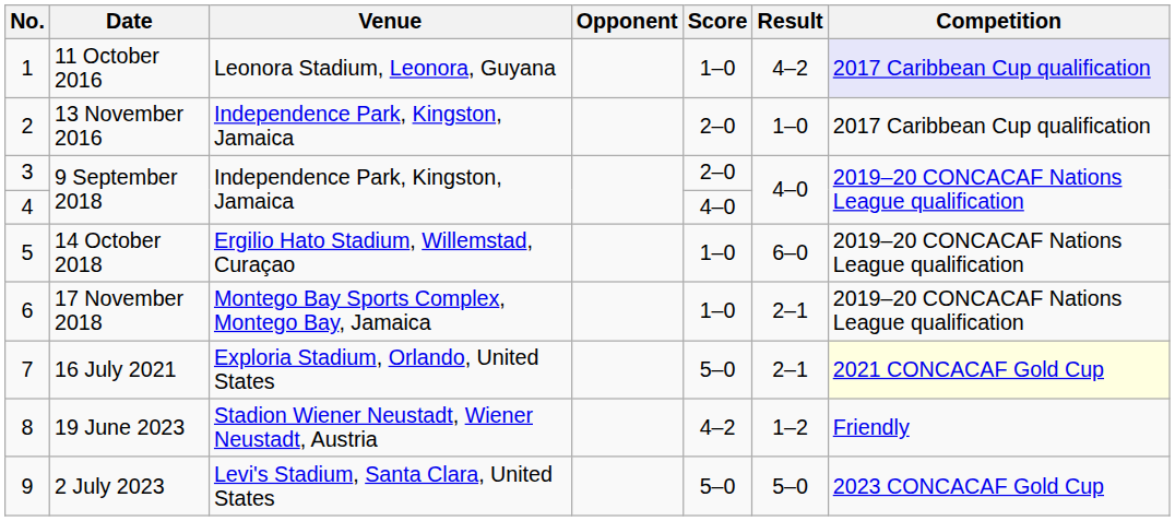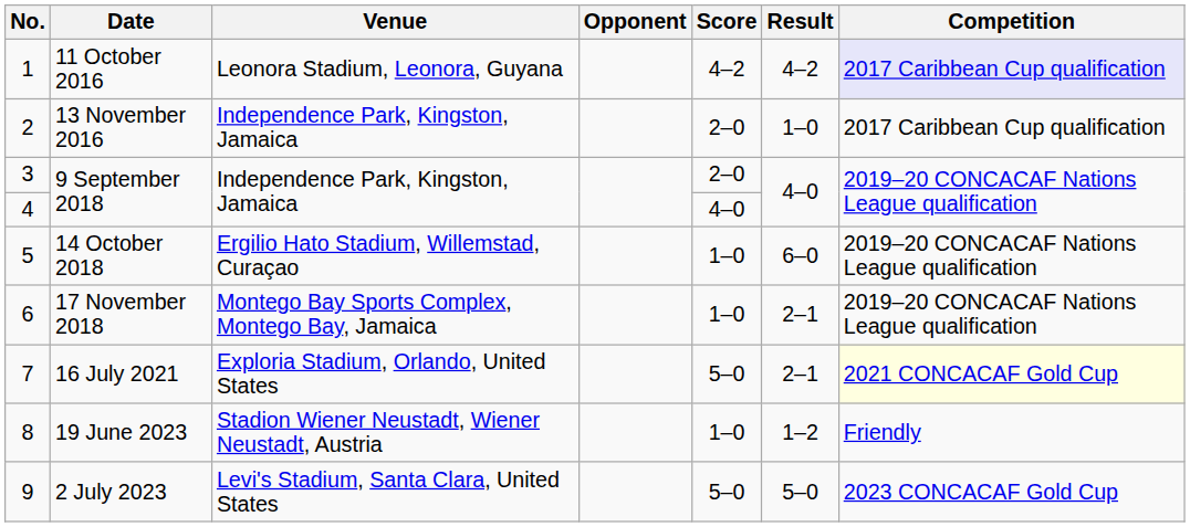 <table class="wikitable sortable">
 <tr>
 <th scope="col">No.</th>
 <th scope="col">Date</th>
 <th scope="col">Venue</th>
 <th scope="col">Opponent</th>
 <th scope="col">Score</th>
 <th scope="col">Result</th>
 <th scope="col">Competition</th>
 </tr>
 <tr>
 <td align="center">1</td>
 <td>11 October 2016</td>
 <td>Leonora Stadium, <a href='#'>Leonora</a>, Guyana</td>
 <td></td>
-<td align="center">1–0</td>
+<td align="center">4–2</td>
 <td align="center">4–2</td>
 <td style="background: lavender;"><a href='#'>2017 Caribbean Cup qualification</a></td>
 </tr>
 <tr>
 <td align="center">2</td>
 <td>13 November 2016</td>
 <td><a href='#'>Independence Park</a>, <a href='#'>Kingston</a>, Jamaica</td>
 <td></td>
 <td align="center">2–0</td>
 <td align="center">1–0</td>
 <td>2017 Caribbean Cup qualification</td>
 </tr>
 <tr>
 <td align="center">3</td>
 <td rowspan="2">9 September 2018</td>
 <td rowspan="2">Independence Park, Kingston, Jamaica</td>
 <td rowspan="2"></td>
 <td align="center">2–0</td>
 <td rowspan="2" style="text-align:center">4–0</td>
 <td rowspan="2"><a href='#'>2019–20 CONCACAF Nations League qualification</a></td>
 </tr>
 <tr>
 <td align="center">4</td>
 <td align="center">4–0</td>
 </tr>
 <tr>
 <td align="center">5</td>
 <td>14 October 2018</td>
 <td><a href='#'>Ergilio Hato Stadium</a>, <a href='#'>Willemstad</a>, Curaçao</td>
 <td></td>
 <td align="center">1–0</td>
 <td align="center">6–0</td>
 <td>2019–20 CONCACAF Nations League qualification</td>
 </tr>
 <tr>
 <td align="center">6</td>
 <td>17 November 2018</td>
 <td><a href='#'>Montego Bay Sports Complex</a>, <a href='#'>Montego Bay</a>, Jamaica</td>
 <td></td>
 <td align="center">1–0</td>
 <td align="center">2–1</td>
 <td>2019–20 CONCACAF Nations League qualification</td>
 </tr>
 <tr>
 <td align="center">7</td>
 <td>16 July 2021</td>
 <td><a href='#'>Exploria Stadium</a>, <a href='#'>Orlando</a>, United States</td>
 <td></td>
 <td align="center">5–0</td>
 <td align="center">2–1</td>
 <td style="background: lightyellow;"><a href='#'>2021 CONCACAF Gold Cup</a></td>
 </tr>
 <tr>
 <td align="center">8</td>
 <td>19 June 2023</td>
 <td><a href='#'>Stadion Wiener Neustadt</a>, <a href='#'>Wiener Neustadt</a>, Austria</td>
 <td></td>
-<td align="center">4–2</td>
+<td align="center">1–0</td>
 <td align="center">1–2</td>
 <td><a href='#'>Friendly</a></td>
 </tr>
 <tr>
 <td align="center">9</td>
 <td>2 July 2023</td>
 <td><a href='#'>Levi's Stadium</a>, <a href='#'>Santa Clara</a>, United States</td>
 <td></td>
 <td align="center">5–0</td>
 <td align="center">5–0</td>
 <td><a href='#'>2023 CONCACAF Gold Cup</a></td>
 </tr>
 </table>
